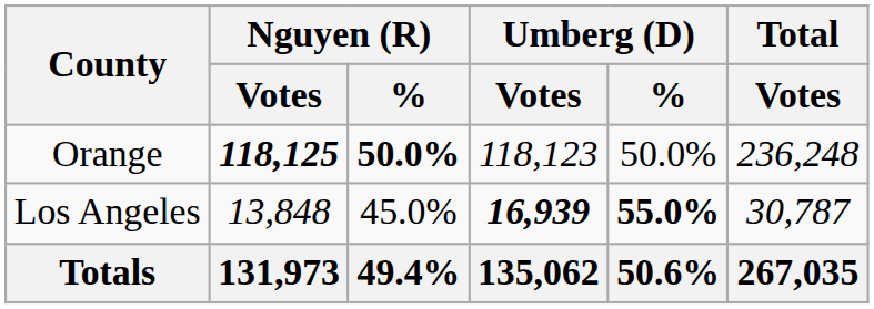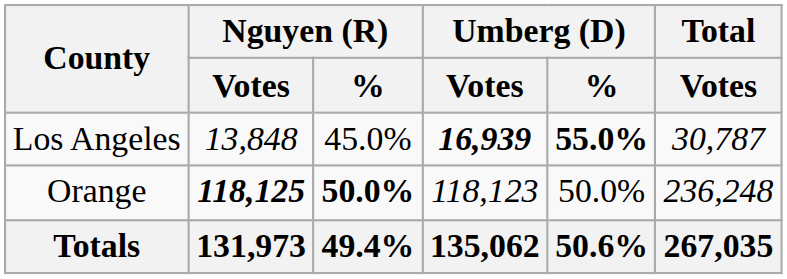 <table class="wikitable sortable" style="text-align:center">
 <tr>
 <th rowspan=2>County</th>
 <th colspan=2>Nguyen (R)</th>
 <th colspan=2>Umberg (D)</th>
 <th>Total</th>
 </tr>
 <tr>
 <th>Votes</th>
 <th>%</th>
 <th>Votes</th>
 <th>%</th>
 <th data-sort-type=number>Votes</th>
 </tr>
 <tr>
+<td>Los Angeles</td>
+<td><em>13,848</em></td>
+<td>45.0%</td>
+<td><strong><em>16,939</em></strong></td>
+<td><strong>55.0%</strong></td>
+<td><em>30,787</em></td>
+</tr>
+<tr>
 <td>Orange</td>
 <td><strong><em>118,125</em></strong></td>
 <td><strong>50.0%</strong></td>
 <td><em>118,123</em></td>
 <td>50.0%</td>
 <td><em>236,248</em></td>
-</tr>
-<tr>
-<td>Los Angeles</td>
-<td><em>13,848</em></td>
-<td>45.0%</td>
-<td><strong><em>16,939</em></strong></td>
-<td><strong>55.0%</strong></td>
-<td><em>30,787</em></td>
 </tr>
 <tr>
 <th>Totals</th>
 <th>131,973</th>
 <th>49.4%</th>
 <th>135,062</th>
 <th>50.6%</th>
 <th>267,035</th>
 </tr>
 </table>
